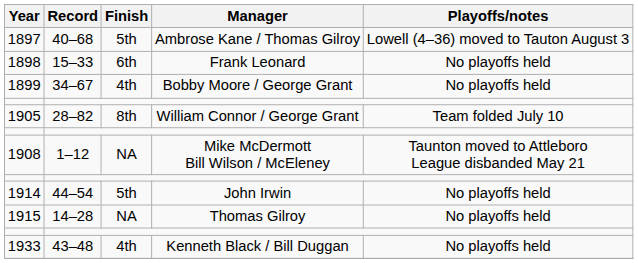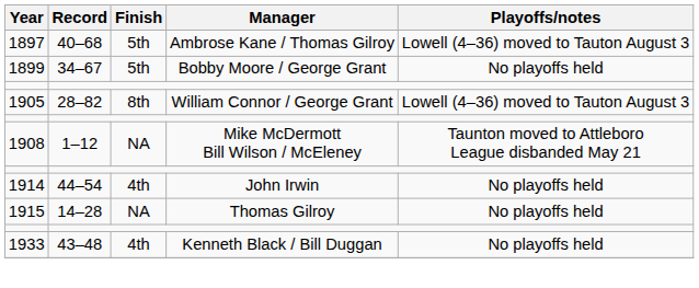 <table class="wikitable">
 <tr style="background: #F2F2F2;">
 <th>Year</th>
 <th>Record</th>
 <th>Finish</th>
 <th>Manager</th>
 <th>Playoffs/notes</th>
 </tr>
 <tr align=center>
 <td>1897</td>
 <td>40–68</td>
 <td>5th</td>
 <td>Ambrose Kane / Thomas Gilroy</td>
 <td>Lowell (4–36) moved to Tauton August 3</td>
 </tr>
 <tr align=center>
-<td>1898</td>
-<td>15–33</td>
-<td>6th</td>
-<td>Frank Leonard</td>
-<td>No playoffs held</td>
-</tr>
-<tr align=center>
 <td>1899</td>
 <td>34–67</td>
-<td>4th</td>
+<td>5th</td>
 <td>Bobby Moore / George Grant</td>
 <td>No playoffs held</td>
 </tr>
 <tr align=center>
 <td></td>
 </tr>
 <tr align=center>
 <td>1905</td>
 <td>28–82</td>
 <td>8th</td>
 <td>William Connor / George Grant</td>
-<td>Team folded July 10</td>
+<td>Lowell (4–36) moved to Tauton August 3</td>
 </tr>
 <tr align=center>
 <td></td>
 </tr>
 <tr align=center>
 <td>1908</td>
 <td>1–12</td>
 <td>NA</td>
 <td>Mike McDermott <br> Bill Wilson / McEleney</td>
 <td>Taunton moved to Attleboro<br>League disbanded May 21</td>
 </tr>
 <tr align=center>
 <td></td>
 </tr>
 <tr align=center>
 <td>1914</td>
 <td>44–54</td>
-<td>5th</td>
+<td>4th</td>
 <td>John Irwin</td>
 <td>No playoffs held</td>
 </tr>
 <tr align=center>
 <td>1915</td>
 <td>14–28</td>
 <td>NA</td>
 <td>Thomas Gilroy</td>
 <td>No playoffs held</td>
 </tr>
 <tr align=center>
 <td></td>
 </tr>
 <tr align=center>
 <td>1933</td>
 <td>43–48</td>
 <td>4th</td>
 <td>Kenneth Black / Bill Duggan</td>
 <td>No playoffs held</td>
 </tr>
 <tr align=center>
 </tr>
 </table>
